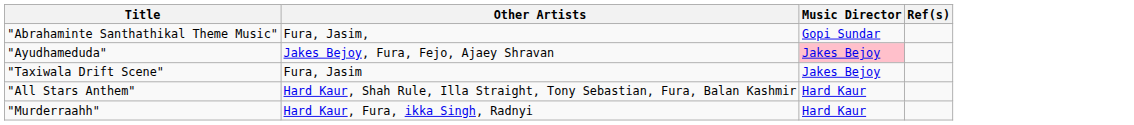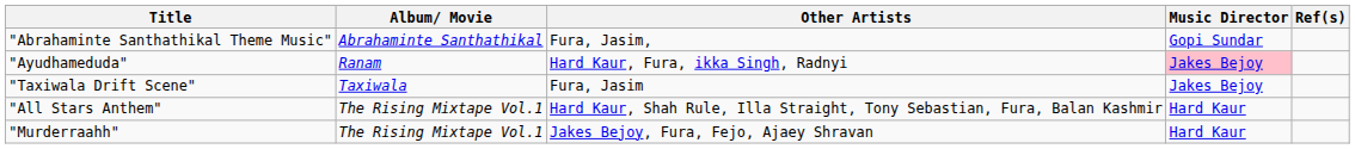 <table class="wikitable">
 <tr>
 <th>Title</th>
+<th>Album/ Movie</th>
 <th>Other Artists</th>
 <th>Music Director</th>
 <th>Ref(s)</th>
 </tr>
 <tr>
 <td>"Abrahaminte Santhathikal Theme Music"</td>
+<td><em><a href='#'>Abrahaminte Santhathikal</a></em></td>
 <td>Fura, Jasim,</td>
 <td><a href='#'>Gopi Sundar</a></td>
 <td></td>
 </tr>
 <tr>
 <td>"Ayudhameduda"</td>
-<td><a href='#'>Jakes Bejoy</a>, Fura, Fejo, Ajaey Shravan</td>
+<td><em><a href='#'>Ranam</a></em></td>
+<td><a href='#'>Hard Kaur</a>, Fura, <a href='#'>ikka Singh</a>, Radnyi</td>
 <td style="background: pink;"><a href='#'>Jakes Bejoy</a></td>
 <td></td>
 </tr>
 <tr>
 <td>"Taxiwala Drift Scene"</td>
+<td><em><a href='#'>Taxiwala</a></em></td>
 <td>Fura, Jasim</td>
 <td><a href='#'>Jakes Bejoy</a></td>
 <td></td>
 </tr>
 <tr>
 <td>"All Stars Anthem"</td>
+<td><em>The Rising Mixtape Vol.1</em></td>
 <td><a href='#'>Hard Kaur</a>, Shah Rule, Illa Straight, Tony Sebastian, Fura, Balan Kashmir</td>
 <td><a href='#'>Hard Kaur</a></td>
 <td></td>
 </tr>
 <tr>
 <td>"Murderraahh"</td>
-<td><a href='#'>Hard Kaur</a>, Fura, <a href='#'>ikka Singh</a>, Radnyi</td>
+<td><em>The Rising Mixtape Vol.1</em></td>
+<td><a href='#'>Jakes Bejoy</a>, Fura, Fejo, Ajaey Shravan</td>
 <td><a href='#'>Hard Kaur</a></td>
 <td></td>
 </tr>
 </table>
